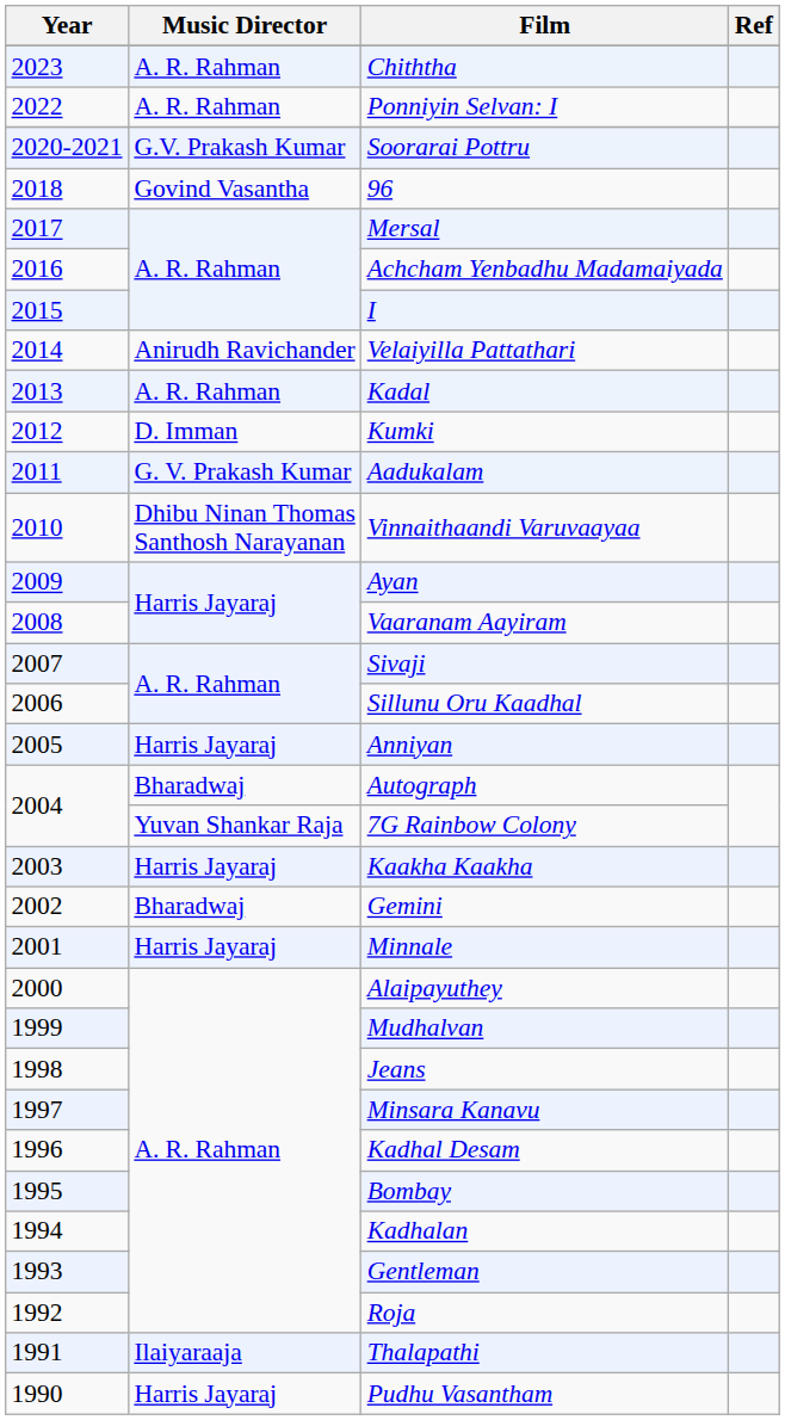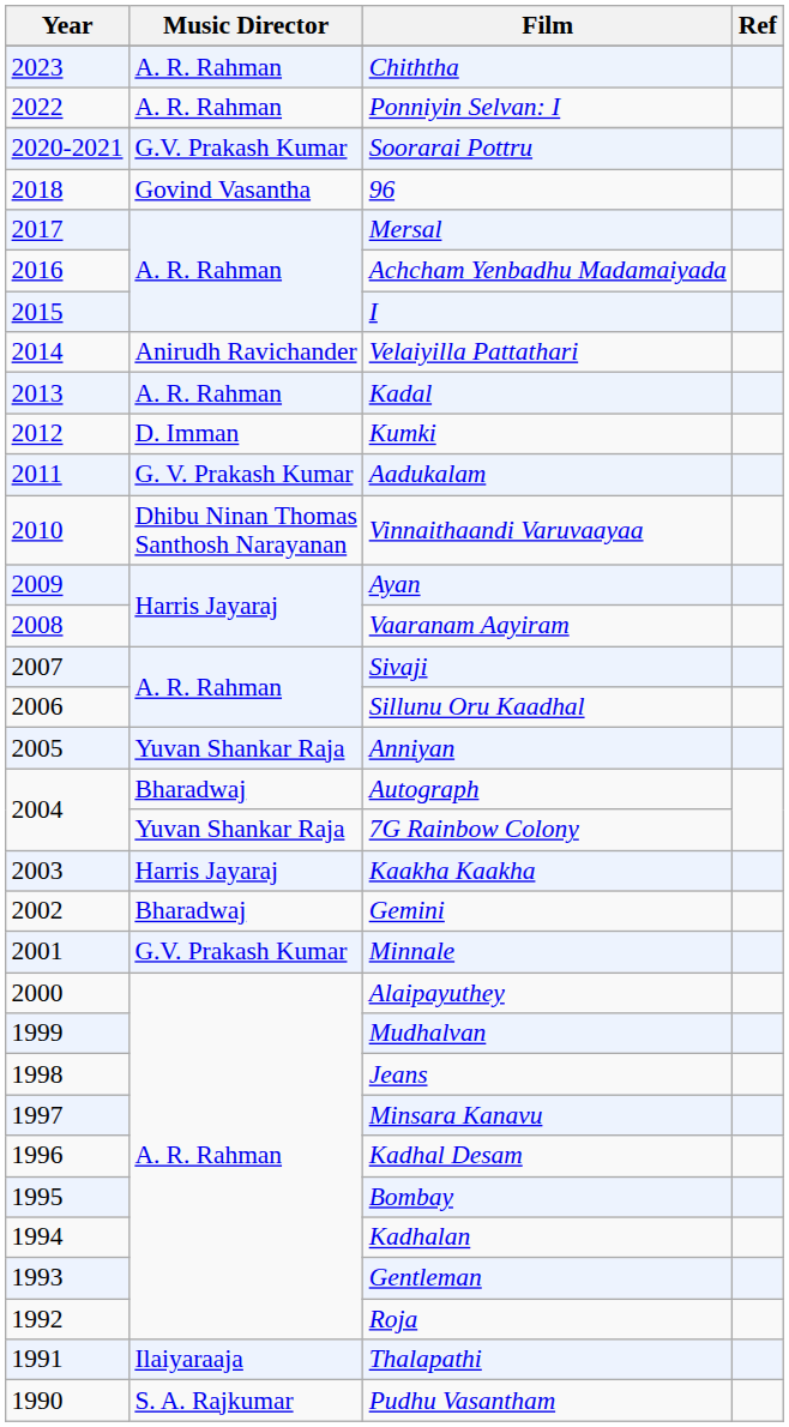 <table class="wikitable sortable">
 <tr>
 <th>Year</th>
 <th>Music Director</th>
 <th>Film</th>
 <th>Ref</th>
 </tr>
 <tr>
 </tr>
 <tr bgcolor=#edf3fd>
 <td><a href='#'>2023</a></td>
 <td><a href='#'>A. R. Rahman</a></td>
 <td><em><a href='#'>Chiththa</a></em></td>
 <td></td>
 </tr>
 <tr>
 <td><a href='#'>2022</a></td>
 <td><a href='#'>A. R. Rahman</a></td>
 <td><em><a href='#'>Ponniyin Selvan: I</a></em></td>
 <td></td>
 </tr>
 <tr>
 </tr>
 <tr bgcolor=#edf3fd>
 <td><a href='#'>2020-2021</a></td>
 <td><a href='#'>G.V. Prakash Kumar</a></td>
 <td><em><a href='#'>Soorarai Pottru</a></em></td>
 <td></td>
 </tr>
 <tr>
 <td><a href='#'>2018</a></td>
 <td><a href='#'>Govind Vasantha</a></td>
 <td><em><a href='#'>96</a></em></td>
 <td></td>
 </tr>
 <tr bgcolor=#edf3fd>
 <td><a href='#'>2017</a></td>
 <td rowspan="3"><a href='#'>A. R. Rahman</a></td>
 <td><em><a href='#'>Mersal</a></em></td>
 <td></td>
 </tr>
 <tr>
 <td><a href='#'>2016</a></td>
 <td><em><a href='#'>Achcham Yenbadhu Madamaiyada</a></em></td>
 <td></td>
 </tr>
 <tr bgcolor=#edf3fd>
 <td><a href='#'>2015</a></td>
 <td><em><a href='#'>I</a></em></td>
 <td></td>
 </tr>
 <tr>
 <td><a href='#'>2014</a></td>
 <td><a href='#'>Anirudh Ravichander</a></td>
 <td><em><a href='#'>Velaiyilla Pattathari</a></em></td>
 <td></td>
 </tr>
 <tr bgcolor=#edf3fd>
 <td><a href='#'>2013</a></td>
 <td><a href='#'>A. R. Rahman</a></td>
 <td><em><a href='#'>Kadal</a></em></td>
 <td></td>
 </tr>
 <tr>
 <td><a href='#'>2012</a></td>
 <td><a href='#'>D. Imman</a></td>
 <td><em><a href='#'>Kumki</a></em></td>
 <td></td>
 </tr>
 <tr bgcolor=#edf3fd>
 <td><a href='#'>2011</a></td>
 <td><a href='#'>G. V. Prakash Kumar</a></td>
 <td><em><a href='#'>Aadukalam</a></em></td>
 <td></td>
 </tr>
 <tr>
 <td><a href='#'>2010</a></td>
 <td><a href='#'>Dhibu Ninan Thomas</a> <br> <a href='#'>Santhosh Narayanan</a></td>
 <td><em><a href='#'>Vinnaithaandi Varuvaayaa</a></em></td>
 <td></td>
 </tr>
 <tr bgcolor=#edf3fe>
 <td><a href='#'>2009</a></td>
 <td rowspan="2"><a href='#'>Harris Jayaraj</a></td>
 <td><em><a href='#'>Ayan</a></em></td>
 <td></td>
 </tr>
 <tr>
 <td><a href='#'>2008</a></td>
 <td><em><a href='#'>Vaaranam Aayiram</a></em></td>
 <td></td>
 </tr>
 <tr bgcolor=#edf3fe>
 <td>2007</td>
 <td rowspan="2"><a href='#'>A. R. Rahman</a></td>
 <td><em><a href='#'>Sivaji</a></em></td>
 <td></td>
 </tr>
 <tr>
 <td>2006</td>
 <td><em><a href='#'>Sillunu Oru Kaadhal</a></em></td>
 <td></td>
 </tr>
 <tr bgcolor=#edf3fe>
 <td>2005</td>
-<td><a href='#'>Harris Jayaraj</a></td>
+<td><a href='#'>Yuvan Shankar Raja</a></td>
 <td><em><a href='#'>Anniyan</a></em></td>
 <td></td>
 </tr>
 <tr>
 <td rowspan="2">2004</td>
 <td><a href='#'>Bharadwaj</a></td>
 <td><em><a href='#'>Autograph</a></em></td>
 <td rowspan="2"></td>
 </tr>
 <tr>
 <td><a href='#'>Yuvan Shankar Raja</a></td>
 <td><em><a href='#'>7G Rainbow Colony</a></em></td>
 </tr>
 <tr bgcolor=#edf3fe>
 <td>2003</td>
 <td><a href='#'>Harris Jayaraj</a></td>
 <td><em><a href='#'>Kaakha Kaakha</a></em></td>
 <td></td>
 </tr>
 <tr>
 <td>2002</td>
 <td><a href='#'>Bharadwaj</a></td>
 <td><em><a href='#'>Gemini</a></em></td>
 <td></td>
 </tr>
 <tr bgcolor=#edf3fe>
 <td>2001</td>
-<td><a href='#'>Harris Jayaraj</a></td>
+<td><a href='#'>G.V. Prakash Kumar</a></td>
 <td><em><a href='#'>Minnale</a></em></td>
 <td></td>
 </tr>
 <tr>
 <td>2000</td>
 <td rowspan="9"><a href='#'>A. R. Rahman</a></td>
 <td><em><a href='#'>Alaipayuthey</a></em></td>
 <td></td>
 </tr>
 <tr bgcolor=#edf3fe>
 <td>1999</td>
 <td><em><a href='#'>Mudhalvan</a></em></td>
 <td></td>
 </tr>
 <tr>
 <td>1998</td>
 <td><em><a href='#'>Jeans</a></em></td>
 <td></td>
 </tr>
 <tr bgcolor=#edf3fe>
 <td>1997</td>
 <td><em><a href='#'>Minsara Kanavu</a></em></td>
 <td></td>
 </tr>
 <tr>
 <td>1996</td>
 <td><em><a href='#'>Kadhal Desam</a></em></td>
 <td></td>
 </tr>
 <tr bgcolor=#edf3fe>
 <td>1995</td>
 <td><em><a href='#'>Bombay</a></em></td>
 <td></td>
 </tr>
 <tr>
 <td>1994</td>
 <td><em><a href='#'>Kadhalan</a></em></td>
 <td></td>
 </tr>
 <tr bgcolor=#edf3fe>
 <td>1993</td>
 <td><em><a href='#'>Gentleman</a></em></td>
 <td></td>
 </tr>
 <tr>
 <td>1992</td>
 <td><em><a href='#'>Roja</a></em></td>
 <td></td>
 </tr>
 <tr bgcolor=#edf3fe>
 <td>1991</td>
 <td><a href='#'>Ilaiyaraaja</a></td>
 <td><em><a href='#'>Thalapathi</a></em></td>
 <td></td>
 </tr>
 <tr>
 <td>1990</td>
-<td><a href='#'>Harris Jayaraj</a></td>
+<td><a href='#'>S. A. Rajkumar</a></td>
 <td><em><a href='#'>Pudhu Vasantham</a></em></td>
 <td></td>
 </tr>
 </table>
